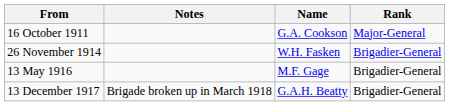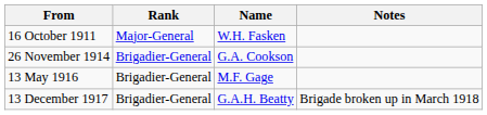 <table class="wikitable">
 <tr>
 <th>From</th>
+<th>Rank</th>
+<th>Name</th>
 <th>Notes</th>
-<th>Name</th>
-<th>Rank</th>
 </tr>
 <tr>
 <td>16 October 1911</td>
+<td><a href='#'>Major-General</a></td>
+<td><a href='#'>W.H. Fasken</a></td>
 <td></td>
-<td><a href='#'>G.A. Cookson</a></td>
-<td><a href='#'>Major-General</a></td>
 </tr>
 <tr>
 <td>26 November 1914</td>
+<td><a href='#'>Brigadier-General</a></td>
+<td><a href='#'>G.A. Cookson</a></td>
 <td></td>
-<td><a href='#'>W.H. Fasken</a></td>
-<td><a href='#'>Brigadier-General</a></td>
 </tr>
 <tr>
 <td>13 May 1916</td>
+<td>Brigadier-General</td>
+<td><a href='#'>M.F. Gage</a></td>
 <td></td>
-<td><a href='#'>M.F. Gage</a></td>
-<td>Brigadier-General</td>
 </tr>
 <tr>
 <td>13 December 1917</td>
+<td>Brigadier-General</td>
+<td><a href='#'>G.A.H. Beatty</a></td>
 <td>Brigade broken up in March 1918</td>
-<td><a href='#'>G.A.H. Beatty</a></td>
-<td>Brigadier-General</td>
 </tr>
 </table>
